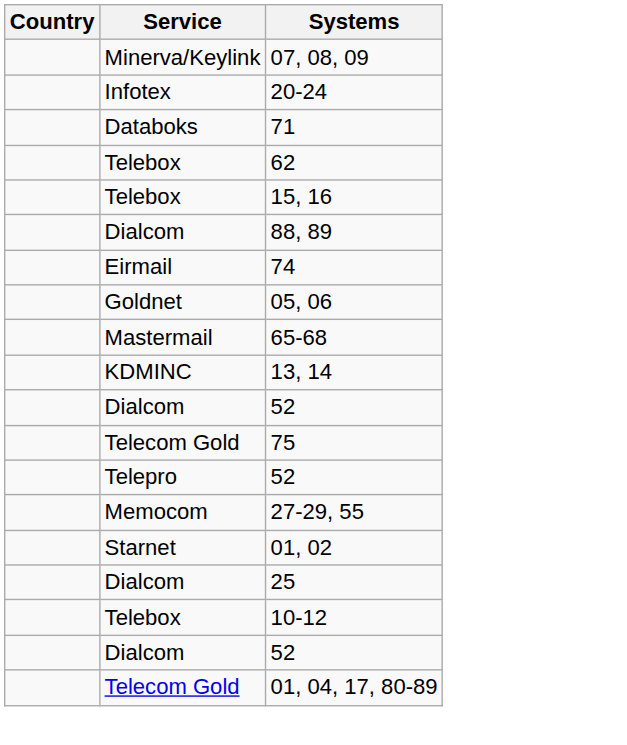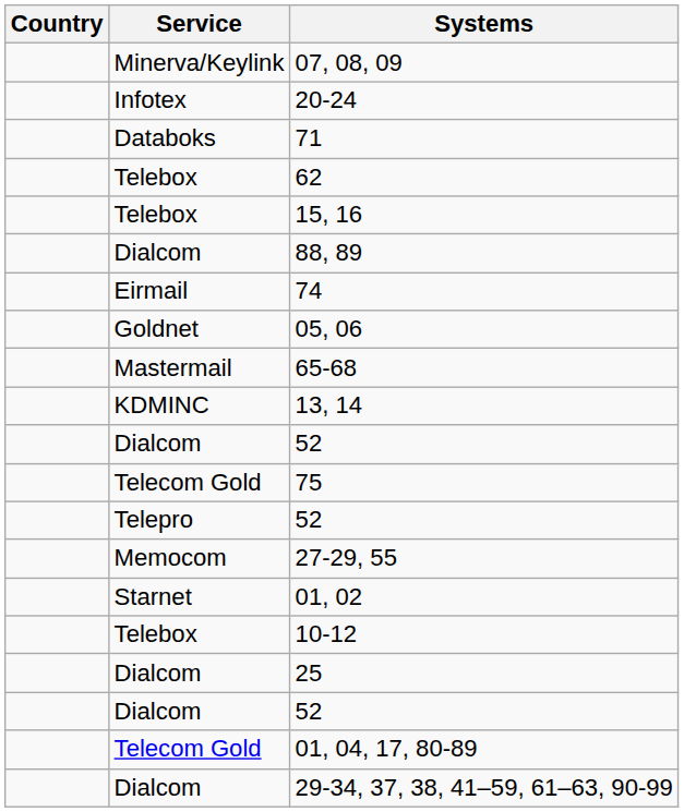 <table class="wikitable">
 <tr>
 <th>Country</th>
 <th>Service</th>
 <th>Systems</th>
 </tr>
 <tr>
 <td></td>
 <td>Minerva/Keylink</td>
 <td>07, 08, 09</td>
 </tr>
 <tr>
 <td></td>
 <td>Infotex</td>
 <td>20-24</td>
 </tr>
 <tr>
 <td></td>
 <td>Databoks</td>
 <td>71</td>
 </tr>
 <tr>
 <td></td>
 <td>Telebox</td>
 <td>62</td>
 </tr>
 <tr>
 <td></td>
 <td>Telebox</td>
 <td>15, 16</td>
 </tr>
 <tr>
 <td></td>
 <td>Dialcom</td>
 <td>88, 89</td>
 </tr>
 <tr>
 <td></td>
 <td>Eirmail</td>
 <td>74</td>
 </tr>
 <tr>
 <td></td>
 <td>Goldnet</td>
 <td>05, 06</td>
 </tr>
 <tr>
 <td></td>
 <td>Mastermail</td>
 <td>65-68</td>
 </tr>
 <tr>
 <td></td>
 <td>KDMINC</td>
 <td>13, 14</td>
 </tr>
 <tr>
 <td></td>
 <td>Dialcom</td>
 <td>52</td>
 </tr>
 <tr>
 <td></td>
 <td>Telecom Gold</td>
 <td>75</td>
 </tr>
 <tr>
 <td></td>
 <td>Telepro</td>
 <td>52</td>
 </tr>
 <tr>
 <td></td>
 <td>Memocom</td>
 <td>27-29, 55</td>
 </tr>
 <tr>
 <td></td>
 <td>Starnet</td>
 <td>01, 02</td>
 </tr>
 <tr>
 <td></td>
-<td>Dialcom</td>
-<td>25</td>
+<td>Telebox</td>
+<td>10-12</td>
 </tr>
 <tr>
 <td></td>
-<td>Telebox</td>
-<td>10-12</td>
+<td>Dialcom</td>
+<td>25</td>
 </tr>
 <tr>
 <td></td>
 <td>Dialcom</td>
 <td>52</td>
 </tr>
 <tr>
 <td></td>
 <td><a href='#'>Telecom Gold</a></td>
 <td>01, 04, 17, 80-89</td>
 </tr>
+<tr>
+<td></td>
+<td>Dialcom</td>
+<td>29-34, 37, 38, 41–59, 61–63, 90-99</td>
+</tr>
 </table>
